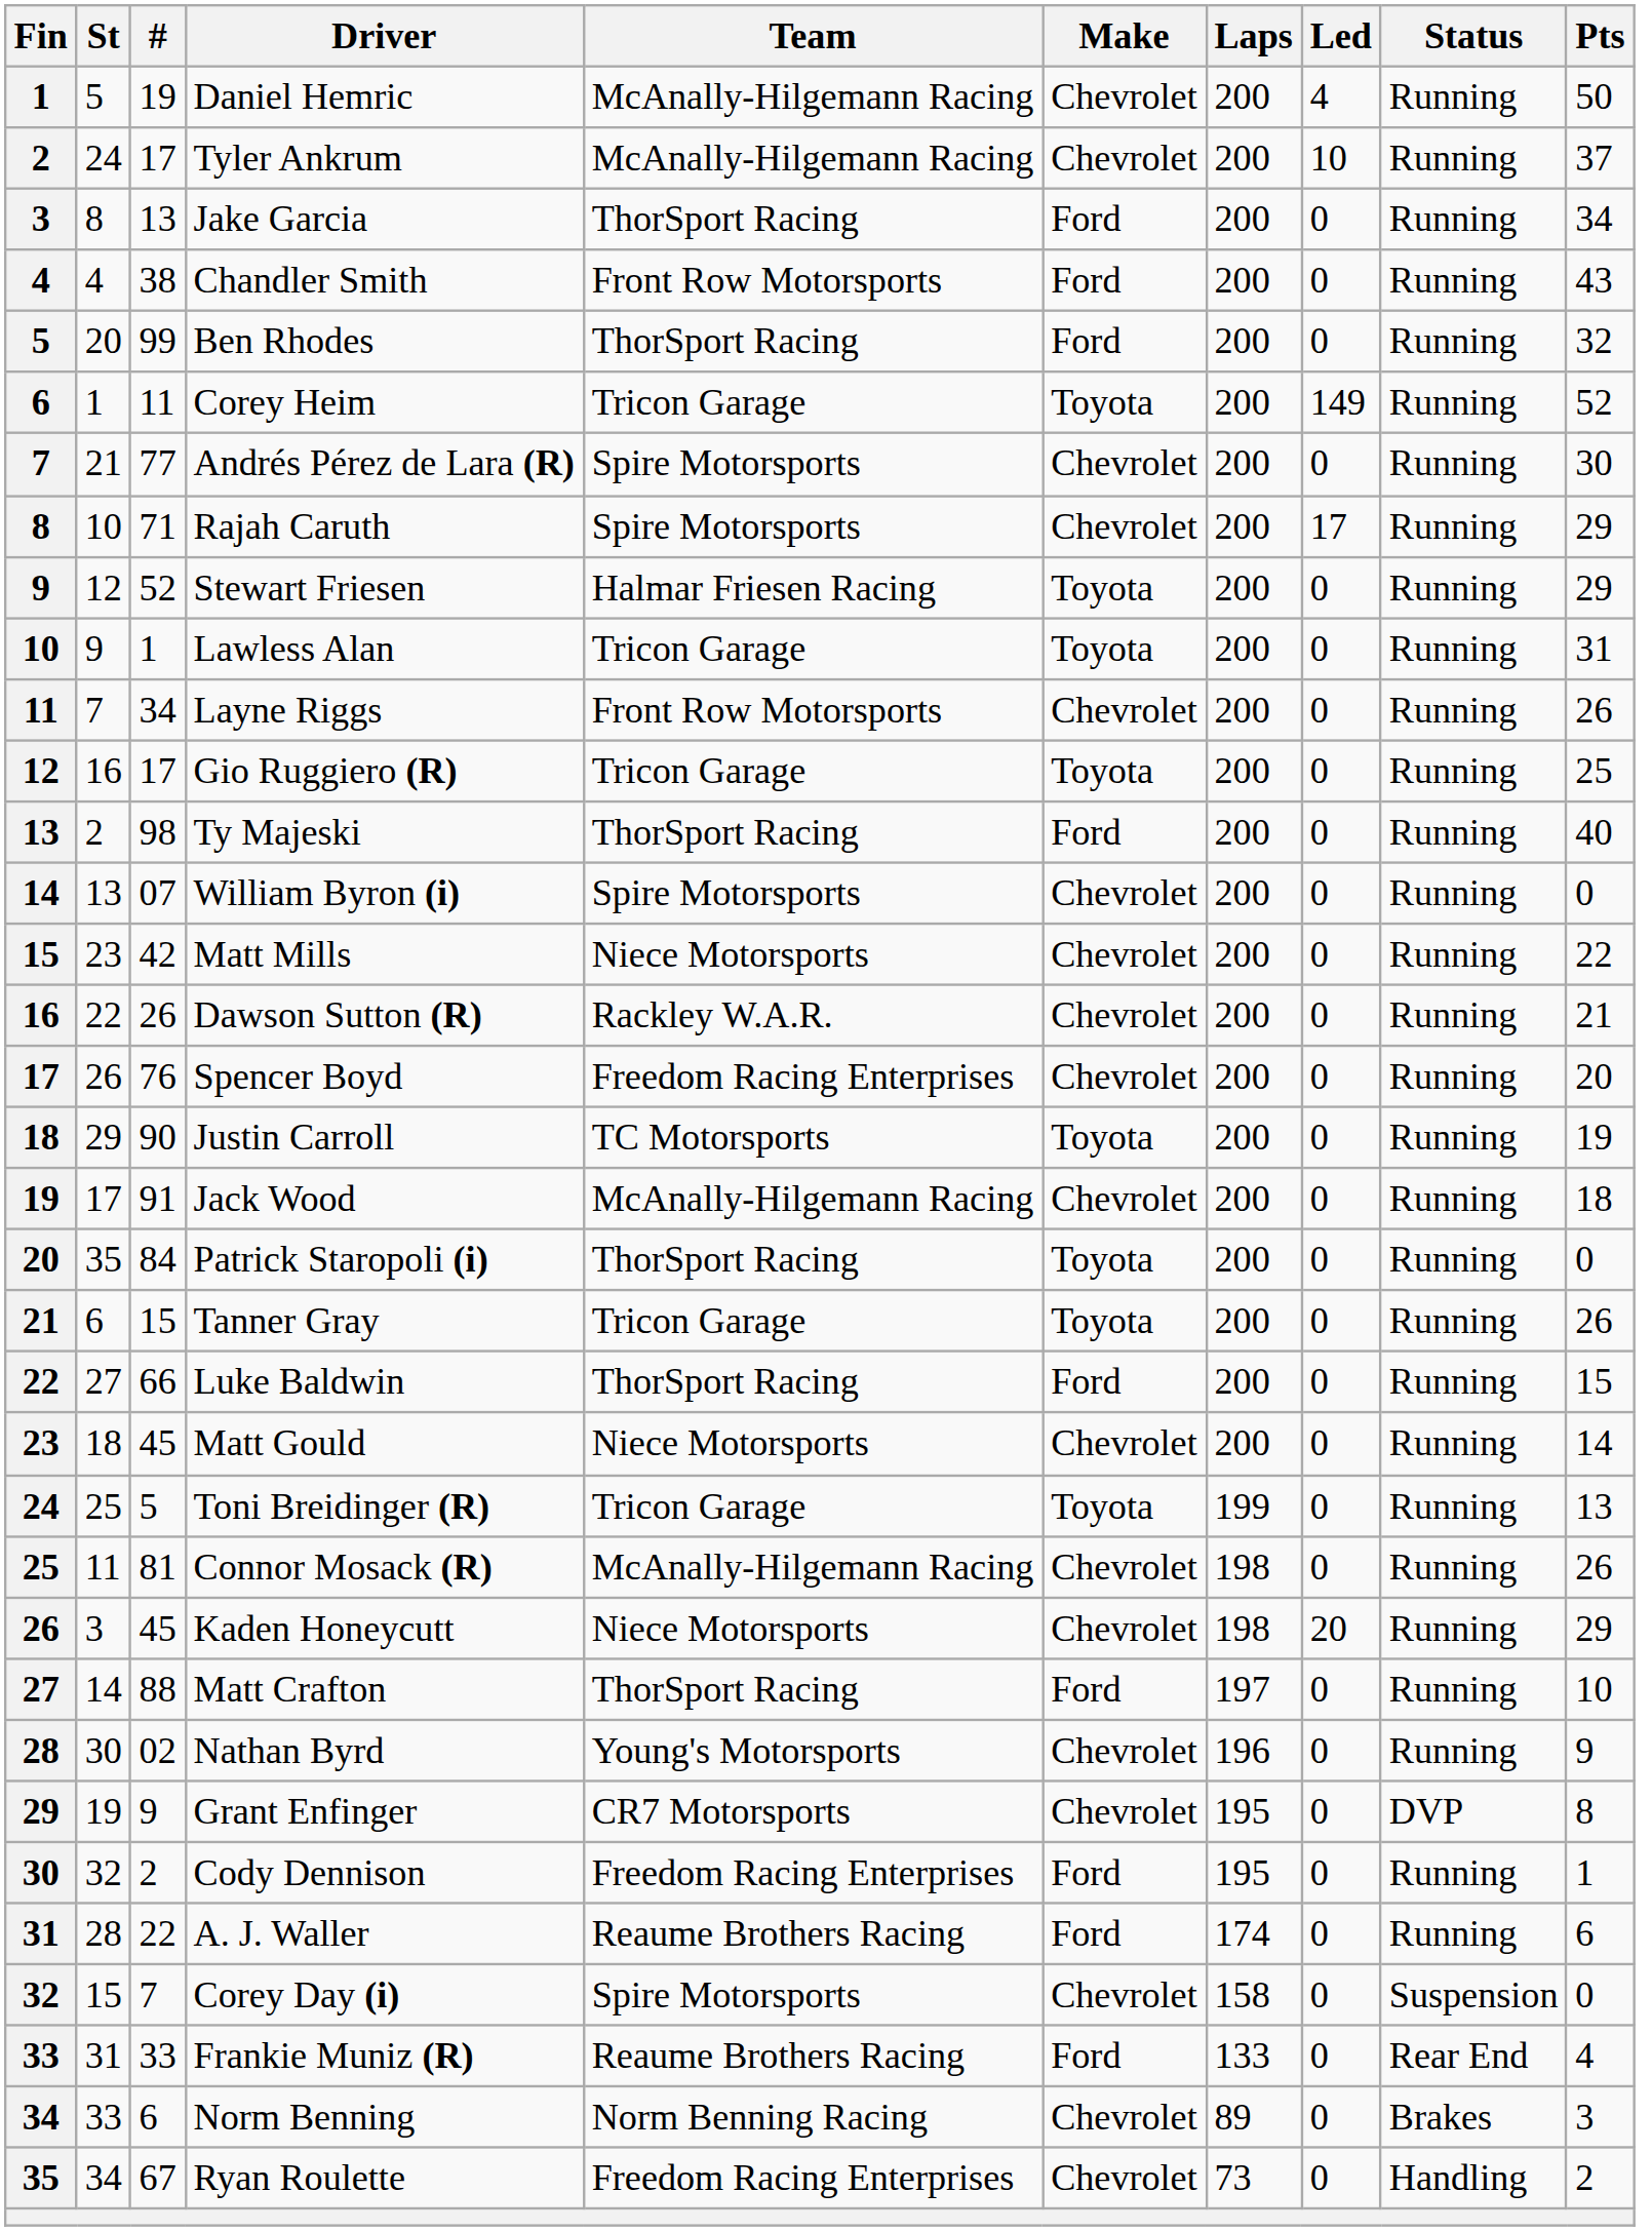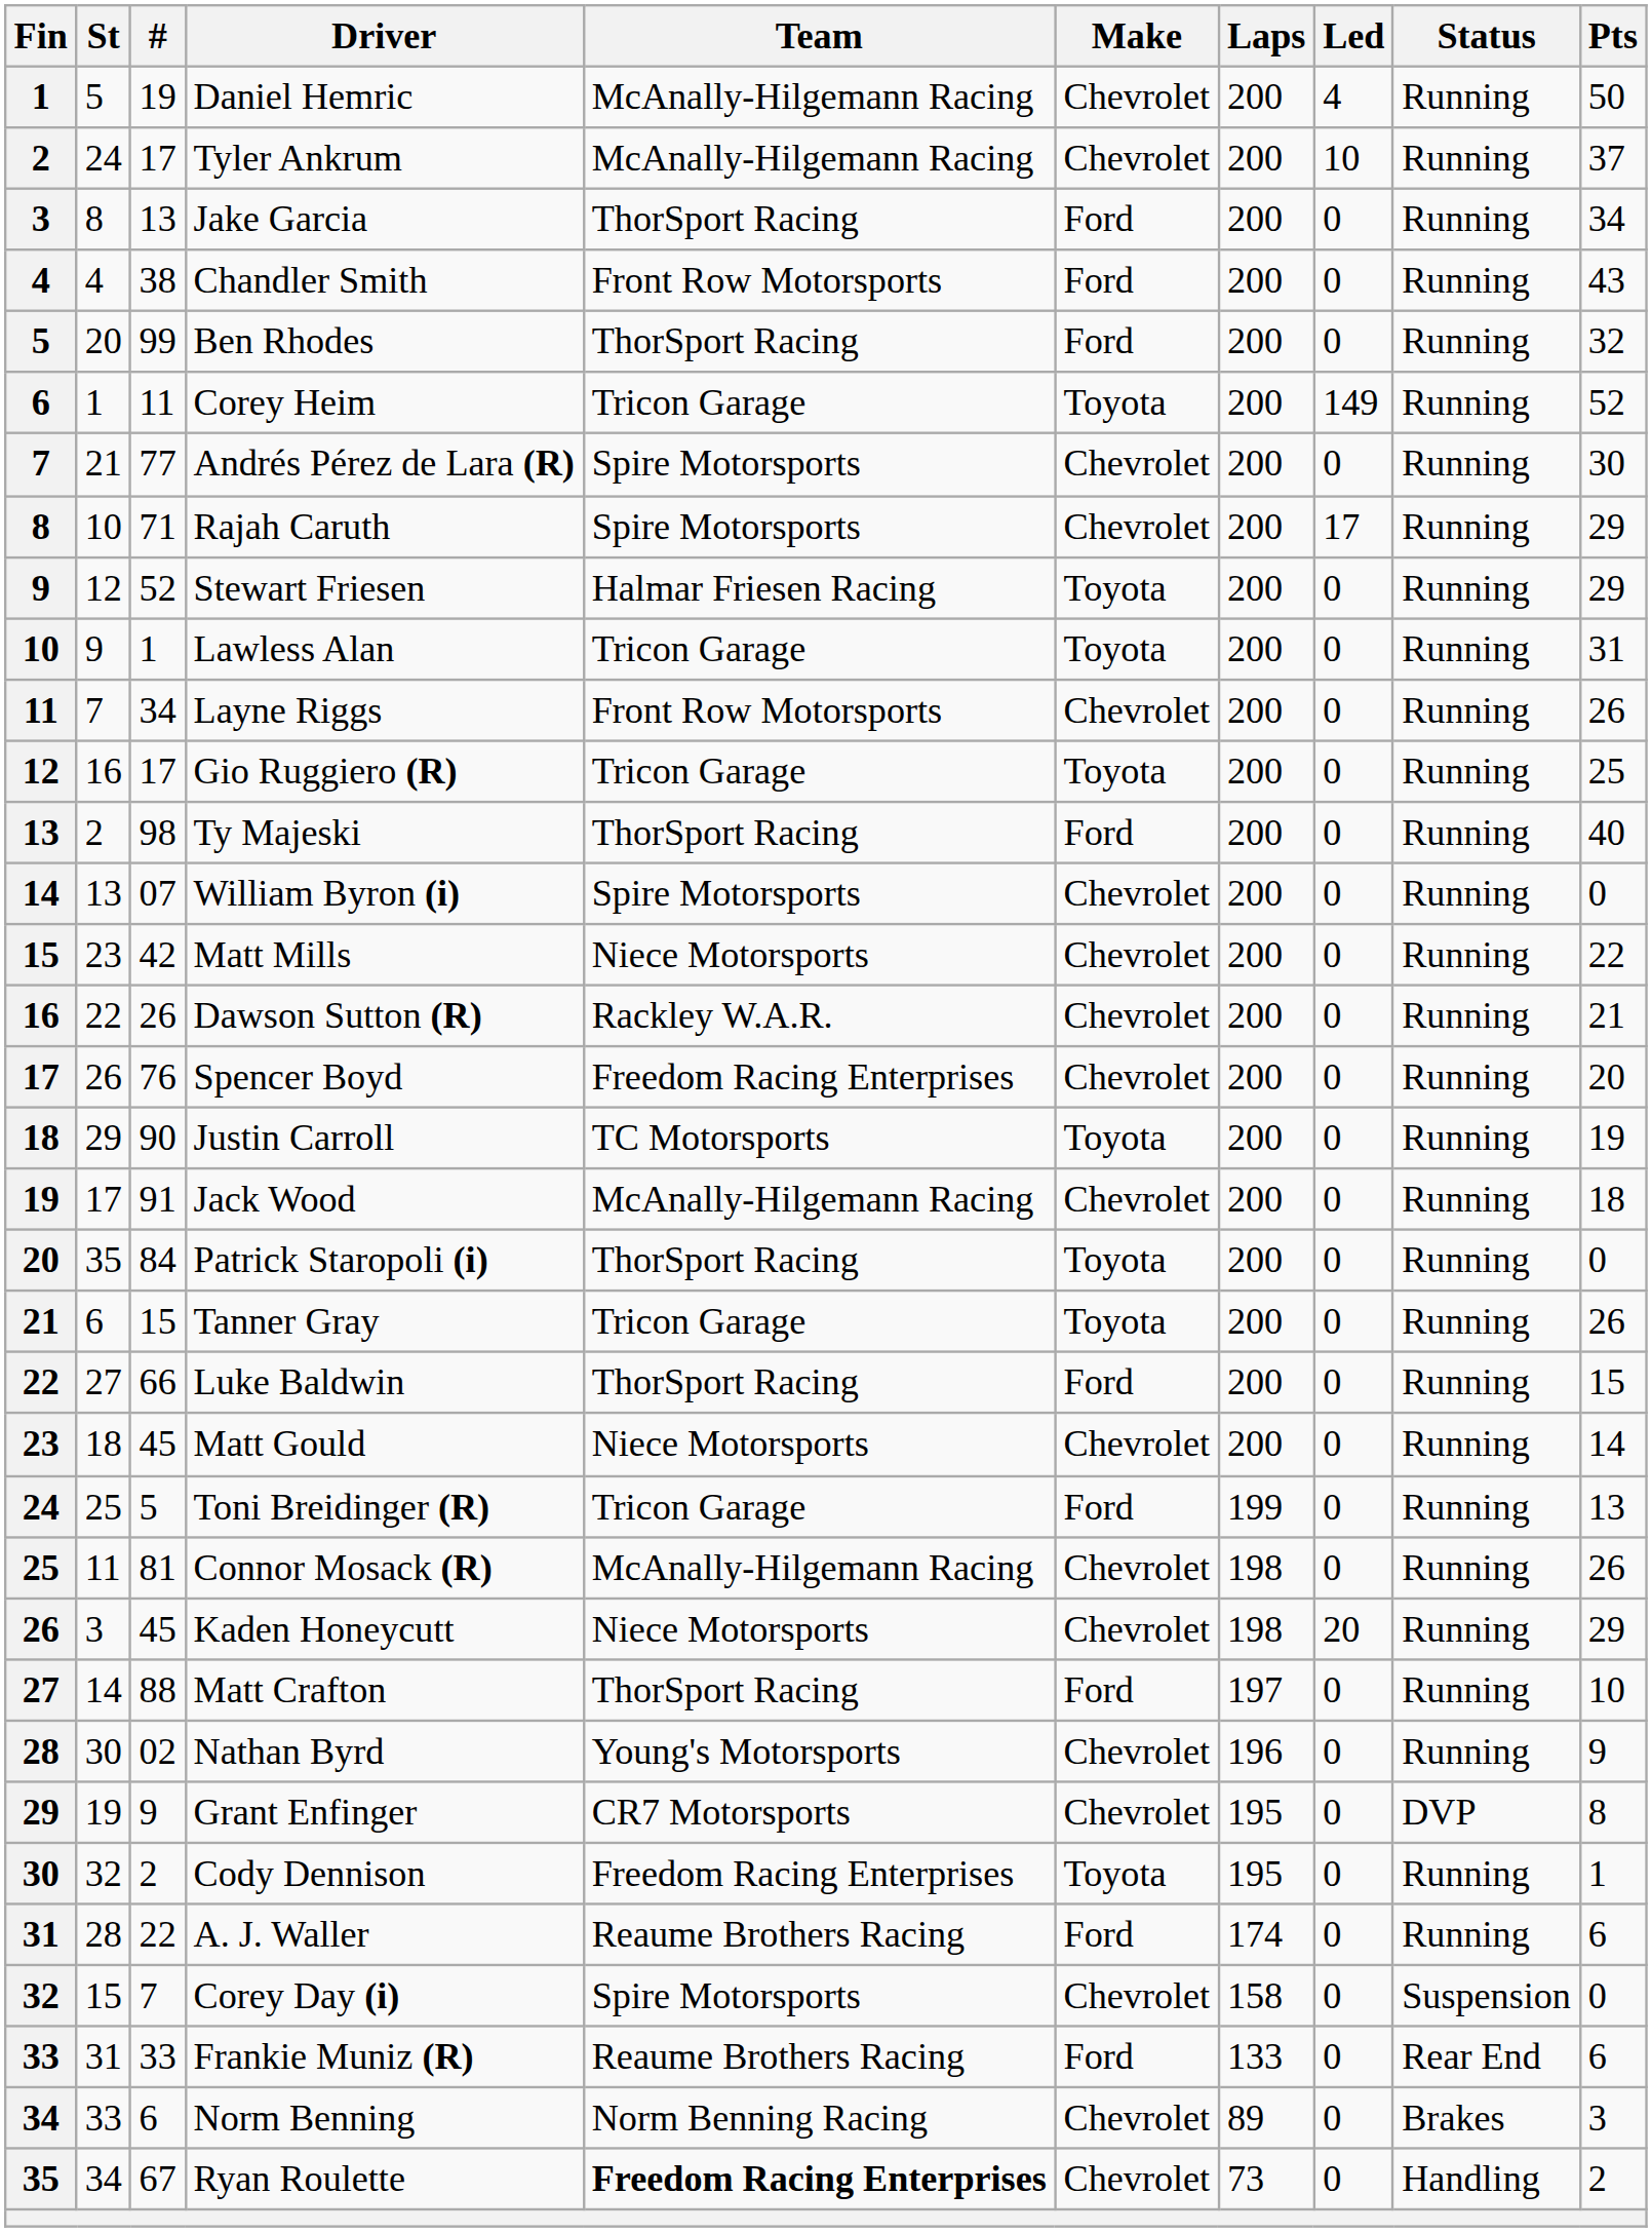 <table class="wikitable" style="font-size:95%">
 <tr>
 <th>Fin</th>
 <th>St</th>
 <th>#</th>
 <th>Driver</th>
 <th>Team</th>
 <th>Make</th>
 <th>Laps</th>
 <th>Led</th>
 <th>Status</th>
 <th>Pts</th>
 </tr>
 <tr>
 <th>1</th>
 <td>5</td>
 <td>19</td>
 <td>Daniel Hemric</td>
 <td>McAnally-Hilgemann Racing</td>
 <td>Chevrolet</td>
 <td>200</td>
 <td>4</td>
 <td>Running</td>
 <td>50</td>
 </tr>
 <tr>
 <th>2</th>
 <td>24</td>
 <td>17</td>
 <td>Tyler Ankrum</td>
 <td>McAnally-Hilgemann Racing</td>
 <td>Chevrolet</td>
 <td>200</td>
 <td>10</td>
 <td>Running</td>
 <td>37</td>
 </tr>
 <tr>
 <th>3</th>
 <td>8</td>
 <td>13</td>
 <td>Jake Garcia</td>
 <td>ThorSport Racing</td>
 <td>Ford</td>
 <td>200</td>
 <td>0</td>
 <td>Running</td>
 <td>34</td>
 </tr>
 <tr>
 <th>4</th>
 <td>4</td>
 <td>38</td>
 <td>Chandler Smith</td>
 <td>Front Row Motorsports</td>
 <td>Ford</td>
 <td>200</td>
 <td>0</td>
 <td>Running</td>
 <td>43</td>
 </tr>
 <tr>
 <th>5</th>
 <td>20</td>
 <td>99</td>
 <td>Ben Rhodes</td>
 <td>ThorSport Racing</td>
 <td>Ford</td>
 <td>200</td>
 <td>0</td>
 <td>Running</td>
 <td>32</td>
 </tr>
 <tr>
 <th>6</th>
 <td>1</td>
 <td>11</td>
 <td>Corey Heim</td>
 <td>Tricon Garage</td>
 <td>Toyota</td>
 <td>200</td>
 <td>149</td>
 <td>Running</td>
 <td>52</td>
 </tr>
 <tr>
 <th>7</th>
 <td>21</td>
 <td>77</td>
 <td>Andrés Pérez de Lara <strong>(R)</strong></td>
 <td>Spire Motorsports</td>
 <td>Chevrolet</td>
 <td>200</td>
 <td>0</td>
 <td>Running</td>
 <td>30</td>
 </tr>
 <tr>
 <th>8</th>
 <td>10</td>
 <td>71</td>
 <td>Rajah Caruth</td>
 <td>Spire Motorsports</td>
 <td>Chevrolet</td>
 <td>200</td>
 <td>17</td>
 <td>Running</td>
 <td>29</td>
 </tr>
 <tr>
 <th>9</th>
 <td>12</td>
 <td>52</td>
 <td>Stewart Friesen</td>
 <td>Halmar Friesen Racing</td>
 <td>Toyota</td>
 <td>200</td>
 <td>0</td>
 <td>Running</td>
 <td>29</td>
 </tr>
 <tr>
 <th>10</th>
 <td>9</td>
 <td>1</td>
 <td>Lawless Alan</td>
 <td>Tricon Garage</td>
 <td>Toyota</td>
 <td>200</td>
 <td>0</td>
 <td>Running</td>
 <td>31</td>
 </tr>
 <tr>
 <th>11</th>
 <td>7</td>
 <td>34</td>
 <td>Layne Riggs</td>
 <td>Front Row Motorsports</td>
 <td>Chevrolet</td>
 <td>200</td>
 <td>0</td>
 <td>Running</td>
 <td>26</td>
 </tr>
 <tr>
 <th>12</th>
 <td>16</td>
 <td>17</td>
 <td>Gio Ruggiero <strong>(R)</strong></td>
 <td>Tricon Garage</td>
 <td>Toyota</td>
 <td>200</td>
 <td>0</td>
 <td>Running</td>
 <td>25</td>
 </tr>
 <tr>
 <th>13</th>
 <td>2</td>
 <td>98</td>
 <td>Ty Majeski</td>
 <td>ThorSport Racing</td>
 <td>Ford</td>
 <td>200</td>
 <td>0</td>
 <td>Running</td>
 <td>40</td>
 </tr>
 <tr>
 <th>14</th>
 <td>13</td>
 <td>07</td>
 <td>William Byron <strong>(i)</strong></td>
 <td>Spire Motorsports</td>
 <td>Chevrolet</td>
 <td>200</td>
 <td>0</td>
 <td>Running</td>
 <td>0</td>
 </tr>
 <tr>
 <th>15</th>
 <td>23</td>
 <td>42</td>
 <td>Matt Mills</td>
 <td>Niece Motorsports</td>
 <td>Chevrolet</td>
 <td>200</td>
 <td>0</td>
 <td>Running</td>
 <td>22</td>
 </tr>
 <tr>
 <th>16</th>
 <td>22</td>
 <td>26</td>
 <td>Dawson Sutton <strong>(R)</strong></td>
 <td>Rackley W.A.R.</td>
 <td>Chevrolet</td>
 <td>200</td>
 <td>0</td>
 <td>Running</td>
 <td>21</td>
 </tr>
 <tr>
 <th>17</th>
 <td>26</td>
 <td>76</td>
 <td>Spencer Boyd</td>
 <td>Freedom Racing Enterprises</td>
 <td>Chevrolet</td>
 <td>200</td>
 <td>0</td>
 <td>Running</td>
 <td>20</td>
 </tr>
 <tr>
 <th>18</th>
 <td>29</td>
 <td>90</td>
 <td>Justin Carroll</td>
 <td>TC Motorsports</td>
 <td>Toyota</td>
 <td>200</td>
 <td>0</td>
 <td>Running</td>
 <td>19</td>
 </tr>
 <tr>
 <th>19</th>
 <td>17</td>
 <td>91</td>
 <td>Jack Wood</td>
 <td>McAnally-Hilgemann Racing</td>
 <td>Chevrolet</td>
 <td>200</td>
 <td>0</td>
 <td>Running</td>
 <td>18</td>
 </tr>
 <tr>
 <th>20</th>
 <td>35</td>
 <td>84</td>
 <td>Patrick Staropoli <strong>(i)</strong></td>
 <td>ThorSport Racing</td>
 <td>Toyota</td>
 <td>200</td>
 <td>0</td>
 <td>Running</td>
 <td>0</td>
 </tr>
 <tr>
 <th>21</th>
 <td>6</td>
 <td>15</td>
 <td>Tanner Gray</td>
 <td>Tricon Garage</td>
 <td>Toyota</td>
 <td>200</td>
 <td>0</td>
 <td>Running</td>
 <td>26</td>
 </tr>
 <tr>
 <th>22</th>
 <td>27</td>
 <td>66</td>
 <td>Luke Baldwin</td>
 <td>ThorSport Racing</td>
 <td>Ford</td>
 <td>200</td>
 <td>0</td>
 <td>Running</td>
 <td>15</td>
 </tr>
 <tr>
 <th>23</th>
 <td>18</td>
 <td>45</td>
 <td>Matt Gould</td>
 <td>Niece Motorsports</td>
 <td>Chevrolet</td>
 <td>200</td>
 <td>0</td>
 <td>Running</td>
 <td>14</td>
 </tr>
 <tr>
 <th>24</th>
 <td>25</td>
 <td>5</td>
 <td>Toni Breidinger <strong>(R)</strong></td>
 <td>Tricon Garage</td>
-<td>Toyota</td>
+<td>Ford</td>
 <td>199</td>
 <td>0</td>
 <td>Running</td>
 <td>13</td>
 </tr>
 <tr>
 <th>25</th>
 <td>11</td>
 <td>81</td>
 <td>Connor Mosack <strong>(R)</strong></td>
 <td>McAnally-Hilgemann Racing</td>
 <td>Chevrolet</td>
 <td>198</td>
 <td>0</td>
 <td>Running</td>
 <td>26</td>
 </tr>
 <tr>
 <th>26</th>
 <td>3</td>
 <td>45</td>
 <td>Kaden Honeycutt</td>
 <td>Niece Motorsports</td>
 <td>Chevrolet</td>
 <td>198</td>
 <td>20</td>
 <td>Running</td>
 <td>29</td>
 </tr>
 <tr>
 <th>27</th>
 <td>14</td>
 <td>88</td>
 <td>Matt Crafton</td>
 <td>ThorSport Racing</td>
 <td>Ford</td>
 <td>197</td>
 <td>0</td>
 <td>Running</td>
 <td>10</td>
 </tr>
 <tr>
 <th>28</th>
 <td>30</td>
 <td>02</td>
 <td>Nathan Byrd</td>
 <td>Young's Motorsports</td>
 <td>Chevrolet</td>
 <td>196</td>
 <td>0</td>
 <td>Running</td>
 <td>9</td>
 </tr>
 <tr>
 <th>29</th>
 <td>19</td>
 <td>9</td>
 <td>Grant Enfinger</td>
 <td>CR7 Motorsports</td>
 <td>Chevrolet</td>
 <td>195</td>
 <td>0</td>
 <td>DVP</td>
 <td>8</td>
 </tr>
 <tr>
 <th>30</th>
 <td>32</td>
 <td>2</td>
 <td>Cody Dennison</td>
 <td>Freedom Racing Enterprises</td>
-<td>Ford</td>
+<td>Toyota</td>
 <td>195</td>
 <td>0</td>
 <td>Running</td>
 <td>1</td>
 </tr>
 <tr>
 <th>31</th>
 <td>28</td>
 <td>22</td>
 <td>A. J. Waller</td>
 <td>Reaume Brothers Racing</td>
 <td>Ford</td>
 <td>174</td>
 <td>0</td>
 <td>Running</td>
 <td>6</td>
 </tr>
 <tr>
 <th>32</th>
 <td>15</td>
 <td>7</td>
 <td>Corey Day <strong>(i)</strong></td>
 <td>Spire Motorsports</td>
 <td>Chevrolet</td>
 <td>158</td>
 <td>0</td>
 <td>Suspension</td>
 <td>0</td>
 </tr>
 <tr>
 <th>33</th>
 <td>31</td>
 <td>33</td>
 <td>Frankie Muniz <strong>(R)</strong></td>
 <td>Reaume Brothers Racing</td>
 <td>Ford</td>
 <td>133</td>
 <td>0</td>
 <td>Rear End</td>
-<td>4</td>
+<td>6</td>
 </tr>
 <tr>
 <th>34</th>
 <td>33</td>
 <td>6</td>
 <td>Norm Benning</td>
 <td>Norm Benning Racing</td>
 <td>Chevrolet</td>
 <td>89</td>
 <td>0</td>
 <td>Brakes</td>
 <td>3</td>
 </tr>
 <tr>
 <th>35</th>
 <td>34</td>
 <td>67</td>
 <td>Ryan Roulette</td>
-<td>Freedom Racing Enterprises</td>
+<td><strong>Freedom Racing Enterprises</strong></td>
 <td>Chevrolet</td>
 <td>73</td>
 <td>0</td>
 <td>Handling</td>
 <td>2</td>
 </tr>
 <tr>
 <th colspan="10"></th>
 </tr>
 </table>
